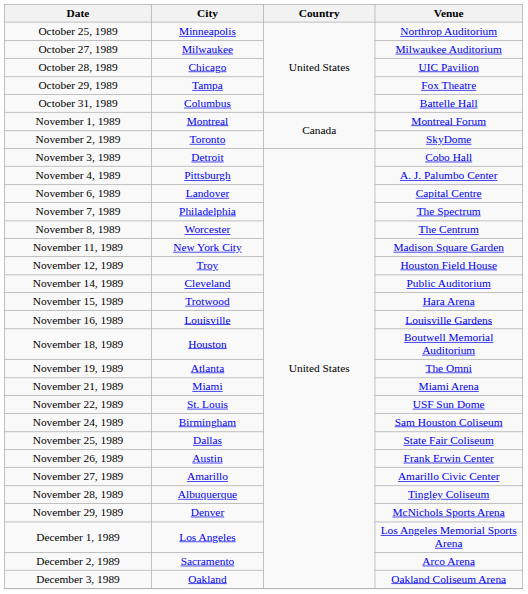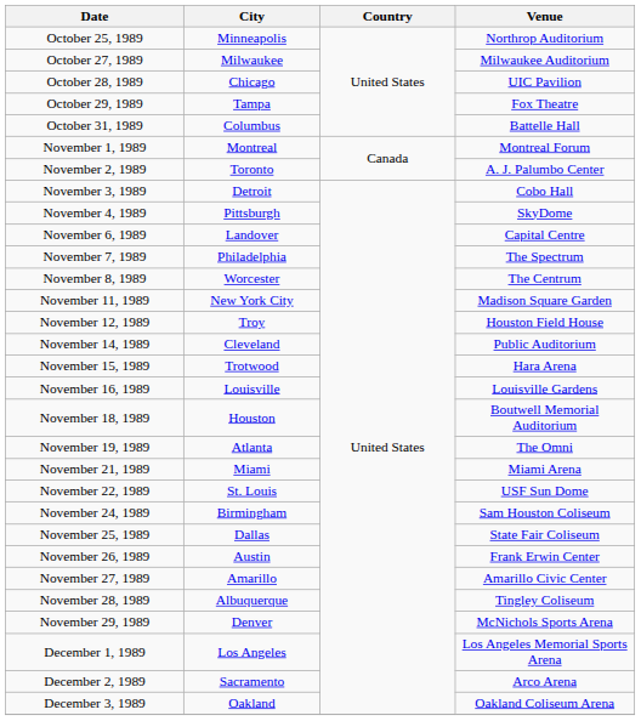 <table class="wikitable" style="text-align:center;">
 <tr>
 <th width="200">Date</th>
 <th width="150">City</th>
 <th width="150">Country</th>
 <th width="200">Venue</th>
 </tr>
 <tr>
 <td>October 25, 1989</td>
 <td><a href='#'>Minneapolis</a></td>
 <td rowspan="5">United States</td>
 <td><a href='#'>Northrop Auditorium</a></td>
 </tr>
 <tr>
 <td>October 27, 1989</td>
 <td><a href='#'>Milwaukee</a></td>
 <td><a href='#'>Milwaukee Auditorium</a></td>
 </tr>
 <tr>
 <td>October 28, 1989</td>
 <td><a href='#'>Chicago</a></td>
 <td><a href='#'>UIC Pavilion</a></td>
 </tr>
 <tr>
 <td>October 29, 1989</td>
 <td><a href='#'>Tampa</a></td>
 <td><a href='#'>Fox Theatre</a></td>
 </tr>
 <tr>
 <td>October 31, 1989</td>
 <td><a href='#'>Columbus</a></td>
 <td><a href='#'>Battelle Hall</a></td>
 </tr>
 <tr>
 <td>November 1, 1989</td>
 <td><a href='#'>Montreal</a></td>
 <td rowspan="2">Canada</td>
 <td><a href='#'>Montreal Forum</a></td>
 </tr>
 <tr>
 <td>November 2, 1989</td>
 <td><a href='#'>Toronto</a></td>
-<td><a href='#'>SkyDome</a></td>
+<td><a href='#'>A. J. Palumbo Center</a></td>
 </tr>
 <tr>
 <td>November 3, 1989</td>
 <td><a href='#'>Detroit</a></td>
 <td rowspan="23">United States</td>
 <td><a href='#'>Cobo Hall</a></td>
 </tr>
 <tr>
 <td>November 4, 1989</td>
 <td><a href='#'>Pittsburgh</a></td>
-<td><a href='#'>A. J. Palumbo Center</a></td>
+<td><a href='#'>SkyDome</a></td>
 </tr>
 <tr>
 <td>November 6, 1989</td>
 <td><a href='#'>Landover</a></td>
 <td><a href='#'>Capital Centre</a></td>
 </tr>
 <tr>
 <td>November 7, 1989</td>
 <td><a href='#'>Philadelphia</a></td>
 <td><a href='#'>The Spectrum</a></td>
 </tr>
 <tr>
 <td>November 8, 1989</td>
 <td><a href='#'>Worcester</a></td>
 <td><a href='#'>The Centrum</a></td>
 </tr>
 <tr>
 <td>November 11, 1989</td>
 <td><a href='#'>New York City</a></td>
 <td><a href='#'>Madison Square Garden</a></td>
 </tr>
 <tr>
 <td>November 12, 1989</td>
 <td><a href='#'>Troy</a></td>
 <td><a href='#'>Houston Field House</a></td>
 </tr>
 <tr>
 <td>November 14, 1989</td>
 <td><a href='#'>Cleveland</a></td>
 <td><a href='#'>Public Auditorium</a></td>
 </tr>
 <tr>
 <td>November 15, 1989</td>
 <td><a href='#'>Trotwood</a></td>
 <td><a href='#'>Hara Arena</a></td>
 </tr>
 <tr>
 <td>November 16, 1989</td>
 <td><a href='#'>Louisville</a></td>
 <td><a href='#'>Louisville Gardens</a></td>
 </tr>
 <tr>
 <td>November 18, 1989</td>
 <td><a href='#'>Houston</a></td>
 <td><a href='#'>Boutwell Memorial Auditorium</a></td>
 </tr>
 <tr>
 <td>November 19, 1989</td>
 <td><a href='#'>Atlanta</a></td>
 <td><a href='#'>The Omni</a></td>
 </tr>
 <tr>
 <td>November 21, 1989</td>
 <td><a href='#'>Miami</a></td>
 <td><a href='#'>Miami Arena</a></td>
 </tr>
 <tr>
 <td>November 22, 1989</td>
 <td><a href='#'>St. Louis</a></td>
 <td><a href='#'>USF Sun Dome</a></td>
 </tr>
 <tr>
 <td>November 24, 1989</td>
 <td><a href='#'>Birmingham</a></td>
 <td><a href='#'>Sam Houston Coliseum</a></td>
 </tr>
 <tr>
 <td>November 25, 1989</td>
 <td><a href='#'>Dallas</a></td>
 <td><a href='#'>State Fair Coliseum</a></td>
 </tr>
 <tr>
 <td>November 26, 1989</td>
 <td><a href='#'>Austin</a></td>
 <td><a href='#'>Frank Erwin Center</a></td>
 </tr>
 <tr>
 <td>November 27, 1989</td>
 <td><a href='#'>Amarillo</a></td>
 <td><a href='#'>Amarillo Civic Center</a></td>
 </tr>
 <tr>
 <td>November 28, 1989</td>
 <td><a href='#'>Albuquerque</a></td>
 <td><a href='#'>Tingley Coliseum</a></td>
 </tr>
 <tr>
 <td>November 29, 1989</td>
 <td><a href='#'>Denver</a></td>
 <td><a href='#'>McNichols Sports Arena</a></td>
 </tr>
 <tr>
 <td>December 1, 1989</td>
 <td><a href='#'>Los Angeles</a></td>
 <td><a href='#'>Los Angeles Memorial Sports Arena</a></td>
 </tr>
 <tr>
 <td>December 2, 1989</td>
 <td><a href='#'>Sacramento</a></td>
 <td><a href='#'>Arco Arena</a></td>
 </tr>
 <tr>
 <td>December 3, 1989</td>
 <td><a href='#'>Oakland</a></td>
 <td><a href='#'>Oakland Coliseum Arena</a></td>
 </tr>
 <tr>
 </tr>
 </table>
